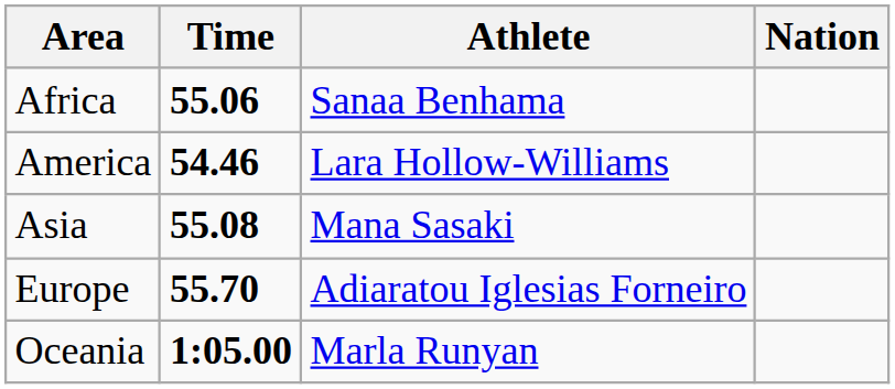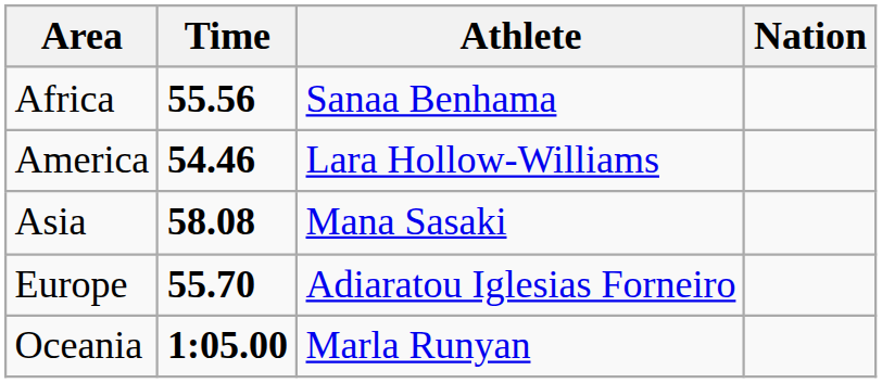 <table class="wikitable">
 <tr>
 <th>Area</th>
 <th>Time</th>
 <th>Athlete</th>
 <th>Nation</th>
 </tr>
 <tr>
 <td>Africa</td>
-<td><strong>55.06</strong></td>
+<td><strong>55.56</strong></td>
 <td><a href='#'>Sanaa Benhama</a></td>
 <td></td>
 </tr>
 <tr>
 <td>America</td>
 <td><strong>54.46</strong> </td>
 <td><a href='#'>Lara Hollow-Williams</a></td>
 <td></td>
 </tr>
 <tr>
 <td>Asia</td>
-<td><strong>55.08</strong></td>
+<td><strong>58.08</strong></td>
 <td><a href='#'>Mana Sasaki</a></td>
 <td></td>
 </tr>
 <tr>
 <td>Europe</td>
 <td><strong>55.70</strong></td>
 <td><a href='#'>Adiaratou Iglesias Forneiro</a></td>
 <td></td>
 </tr>
 <tr>
 <td>Oceania</td>
 <td><strong>1:05.00</strong></td>
 <td><a href='#'>Marla Runyan</a></td>
 <td></td>
 </tr>
 </table>
